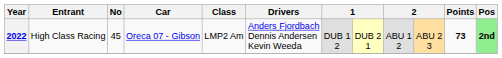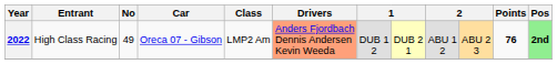 <table class="wikitable" style="text-align:center; font-size:90%">
 <tr>
 <th>Year</th>
 <th><abbr>Entrant</abbr></th>
 <th><abbr>No</abbr></th>
 <th>Car</th>
 <th>Class</th>
 <th>Drivers</th>
 <th colspan=2>1</th>
 <th colspan=2>2</th>
 <th>Points</th>
 <th><abbr>Pos</abbr></th>
 </tr>
 <tr>
 <th><a href='#'>2022</a></th>
 <td> High Class Racing</td>
-<td>45</td>
+<td>49</td>
 <td><a href='#'>Oreca 07 - Gibson</a></td>
 <td>LMP2 Am</td>
-<td style="text-align:left"> <a href='#'>Anders Fjordbach</a><br> Dennis Andersen<br> Kevin Weeda</td>
+<td style="background: lightsalmon; text-align:left"> <a href='#'>Anders Fjordbach</a><br> Dennis Andersen<br> Kevin Weeda</td>
 <td style="background:#DFDFDF;"><br>DUB 1<br>2</td>
 <td style="background:#FFFFBF;"><br>DUB 2<br>1</td>
 <td style="background:#DFDFDF;"><br>ABU 1<br>2</td>
 <td style="background:#ffdf9f;"><br>ABU 2<br>3</td>
-<td><strong>73</strong></td>
+<td><strong>76</strong></td>
 <td style="background: lightgreen;"><strong>2nd</strong></td>
 </tr>
 <tr>
 </tr>
 </table>
